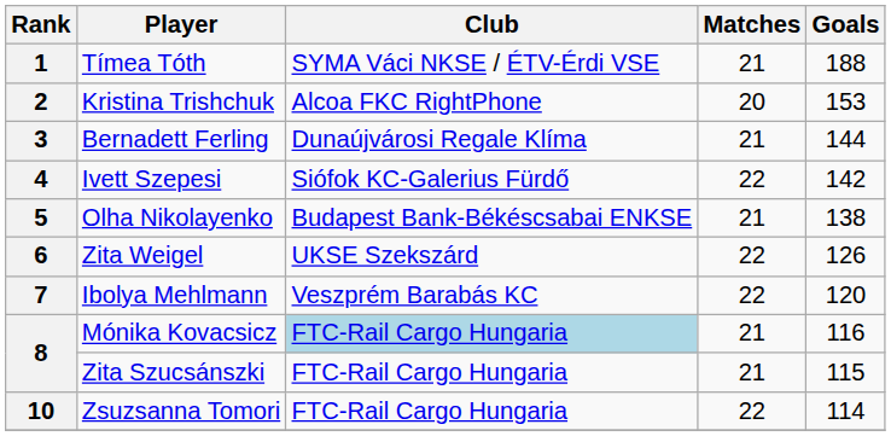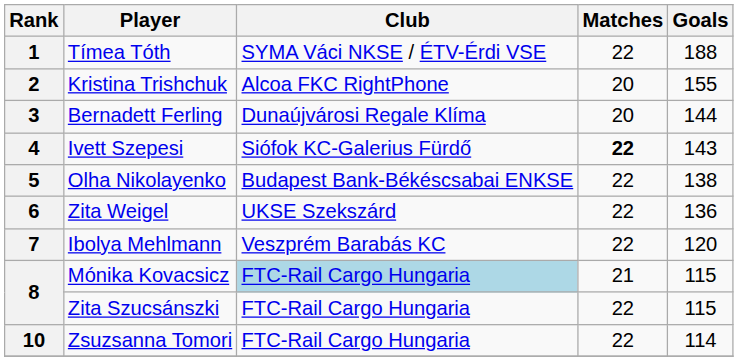 <table class="wikitable" style="text-align:center">
 <tr>
 <th>Rank</th>
 <th>Player</th>
 <th>Club</th>
 <th>Matches</th>
 <th>Goals</th>
 </tr>
 <tr>
 <th rowspan="1">1</th>
 <td align="left"> <a href='#'>Tímea Tóth</a></td>
 <td align="left"><a href='#'>SYMA Váci NKSE</a> / <a href='#'>ÉTV-Érdi VSE</a></td>
-<td>21</td>
+<td>22</td>
 <td>188</td>
 </tr>
 <tr>
 <th rowspan="1">2</th>
 <td align="left"> <a href='#'>Kristina Trishchuk</a></td>
 <td align="left"><a href='#'>Alcoa FKC RightPhone</a></td>
 <td>20</td>
-<td>153</td>
+<td>155</td>
 </tr>
 <tr>
 <th rowspan="1">3</th>
 <td align="left"> <a href='#'>Bernadett Ferling</a></td>
 <td align="left"><a href='#'>Dunaújvárosi Regale Klíma</a></td>
-<td>21</td>
+<td>20</td>
 <td>144</td>
 </tr>
 <tr>
 <th rowspan="1">4</th>
 <td align="left"> <a href='#'>Ivett Szepesi</a></td>
 <td align="left"><a href='#'>Siófok KC-Galerius Fürdő</a></td>
-<td>22</td>
-<td>142</td>
+<td><strong>22</strong></td>
+<td>143</td>
 </tr>
 <tr>
 <th rowspan="1">5</th>
 <td align="left"> <a href='#'>Olha Nikolayenko</a></td>
 <td align="left"><a href='#'>Budapest Bank-Békéscsabai ENKSE</a></td>
-<td>21</td>
+<td>22</td>
 <td>138</td>
 </tr>
 <tr>
 <th rowspan="1">6</th>
 <td align="left"> <a href='#'>Zita Weigel</a></td>
 <td align="left"><a href='#'>UKSE Szekszárd</a></td>
 <td>22</td>
-<td>126</td>
+<td>136</td>
 </tr>
 <tr>
 <th rowspan="1">7</th>
 <td align="left"> <a href='#'>Ibolya Mehlmann</a></td>
 <td align="left"><a href='#'>Veszprém Barabás KC</a></td>
 <td>22</td>
 <td>120</td>
 </tr>
 <tr>
 <th rowspan="2">8</th>
 <td align="left"> <a href='#'>Mónika Kovacsicz</a></td>
 <td align="left" style="background: lightblue;"><a href='#'>FTC-Rail Cargo Hungaria</a></td>
 <td>21</td>
-<td>116</td>
+<td>115</td>
 </tr>
 <tr>
 <td align="left"> <a href='#'>Zita Szucsánszki</a></td>
 <td align="left"><a href='#'>FTC-Rail Cargo Hungaria</a></td>
-<td>21</td>
+<td>22</td>
 <td>115</td>
 </tr>
 <tr>
 <th rowspan="1">10</th>
 <td align="left"> <a href='#'>Zsuzsanna Tomori</a></td>
 <td align="left"><a href='#'>FTC-Rail Cargo Hungaria</a></td>
 <td>22</td>
 <td>114</td>
 </tr>
 <tr>
 </tr>
 </table>
